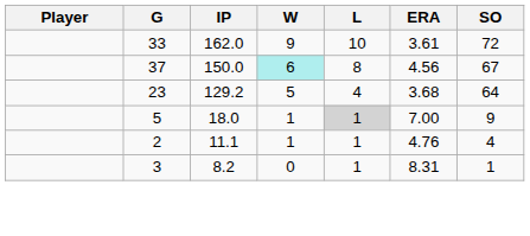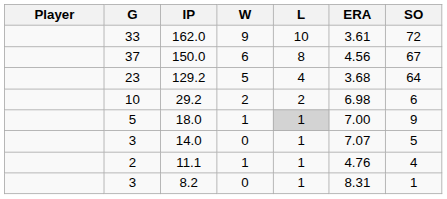 <table class="wikitable sortable">
 <tr>
 <th bgcolor="#DDDDFF" width="16%">Player</th>
 <th bgcolor="#DDDDFF" width="9%">G</th>
 <th bgcolor="#DDDDFF" width="9%">IP</th>
 <th bgcolor="#DDDDFF" width="9%">W</th>
 <th bgcolor="#DDDDFF" width="9%">L</th>
 <th bgcolor="#DDDDFF" width="9%">ERA</th>
 <th bgcolor="#DDDDFF" width="9%">SO</th>
 </tr>
 <tr align="center">
 <td></td>
 <td>33</td>
 <td>162.0</td>
 <td>9</td>
 <td>10</td>
 <td>3.61</td>
 <td>72</td>
 </tr>
 <tr align="center">
 <td></td>
 <td>37</td>
 <td>150.0</td>
-<td style="background: paleturquoise;">6</td>
+<td>6</td>
 <td>8</td>
 <td>4.56</td>
 <td>67</td>
 </tr>
 <tr align="center">
 <td></td>
 <td>23</td>
 <td>129.2</td>
 <td>5</td>
 <td>4</td>
 <td>3.68</td>
 <td>64</td>
 </tr>
 <tr align="center">
 <td></td>
+<td>10</td>
+<td>29.2</td>
+<td>2</td>
+<td>2</td>
+<td>6.98</td>
+<td>6</td>
+</tr>
+<tr align="center">
+<td></td>
 <td>5</td>
 <td>18.0</td>
 <td>1</td>
 <td style="background: lightgrey;">1</td>
 <td>7.00</td>
 <td>9</td>
+</tr>
+<tr align="center">
+<td></td>
+<td>3</td>
+<td>14.0</td>
+<td>0</td>
+<td>1</td>
+<td>7.07</td>
+<td>5</td>
 </tr>
 <tr align="center">
 <td></td>
 <td>2</td>
 <td>11.1</td>
 <td>1</td>
 <td>1</td>
 <td>4.76</td>
 <td>4</td>
 </tr>
 <tr align="center">
 <td></td>
 <td>3</td>
 <td>8.2</td>
 <td>0</td>
 <td>1</td>
 <td>8.31</td>
 <td>1</td>
 </tr>
 </table>
